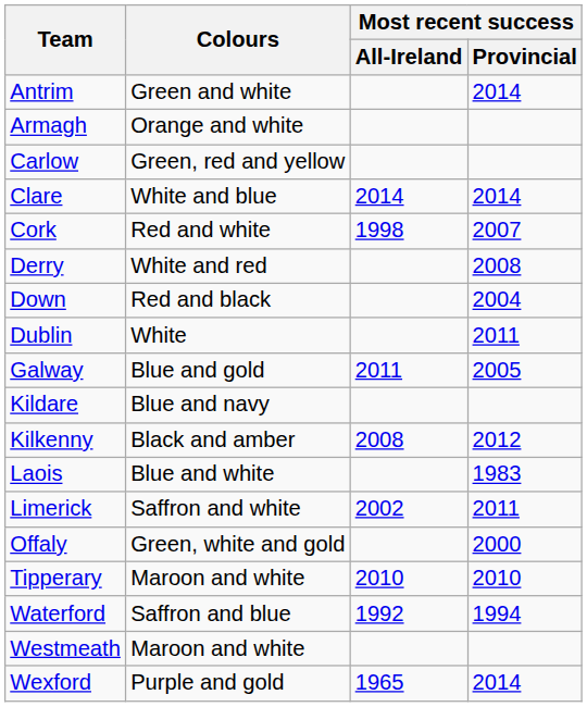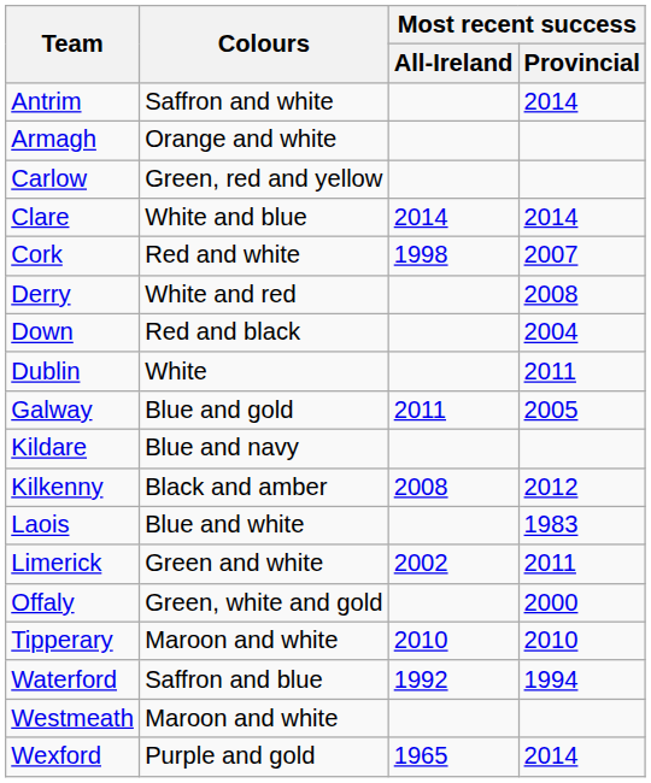 <table class="wikitable">
 <tr>
 <th rowspan=2>Team</th>
 <th rowspan=2>Colours</th>
 <th colspan=3>Most recent success</th>
 </tr>
 <tr>
 <th>All-Ireland</th>
 <th>Provincial</th>
 </tr>
 <tr>
 <td><a href='#'>Antrim</a></td>
-<td>Green and white</td>
+<td>Saffron and white</td>
 <td></td>
 <td><a href='#'>2014</a></td>
 </tr>
 <tr>
 <td><a href='#'>Armagh</a></td>
 <td>Orange and white</td>
 <td></td>
 <td></td>
 </tr>
 <tr>
 <td><a href='#'>Carlow</a></td>
 <td>Green, red and yellow</td>
 <td></td>
 <td></td>
 </tr>
 <tr>
 <td><a href='#'>Clare</a></td>
 <td>White and blue</td>
 <td><a href='#'>2014</a></td>
 <td><a href='#'>2014</a></td>
 </tr>
 <tr>
 <td><a href='#'>Cork</a></td>
 <td>Red and white</td>
 <td><a href='#'>1998</a></td>
 <td><a href='#'>2007</a></td>
 </tr>
 <tr>
 <td><a href='#'>Derry</a></td>
 <td>White and red</td>
 <td></td>
 <td><a href='#'>2008</a></td>
 </tr>
 <tr>
 <td><a href='#'>Down</a></td>
 <td>Red and black</td>
 <td></td>
 <td><a href='#'>2004</a></td>
 </tr>
 <tr>
 <td><a href='#'>Dublin</a></td>
 <td>White</td>
 <td></td>
 <td><a href='#'>2011</a></td>
 </tr>
 <tr>
 <td><a href='#'>Galway</a></td>
 <td>Blue and gold</td>
 <td><a href='#'>2011</a></td>
 <td><a href='#'>2005</a></td>
 </tr>
 <tr>
 <td><a href='#'>Kildare</a></td>
 <td>Blue and navy</td>
 <td></td>
 <td></td>
 </tr>
 <tr>
 <td><a href='#'>Kilkenny</a></td>
 <td>Black and amber</td>
 <td><a href='#'>2008</a></td>
 <td><a href='#'>2012</a></td>
 </tr>
 <tr>
 <td><a href='#'>Laois</a></td>
 <td>Blue and white</td>
 <td></td>
 <td><a href='#'>1983</a></td>
 </tr>
 <tr>
 <td><a href='#'>Limerick</a></td>
-<td>Saffron and white</td>
+<td>Green and white</td>
 <td><a href='#'>2002</a></td>
 <td><a href='#'>2011</a></td>
 </tr>
 <tr>
 <td><a href='#'>Offaly</a></td>
 <td>Green, white and gold</td>
 <td></td>
 <td><a href='#'>2000</a></td>
 </tr>
 <tr>
 <td><a href='#'>Tipperary</a></td>
 <td>Maroon and white</td>
 <td><a href='#'>2010</a></td>
 <td><a href='#'>2010</a></td>
 </tr>
 <tr>
 <td><a href='#'>Waterford</a></td>
 <td>Saffron and blue</td>
 <td><a href='#'>1992</a></td>
 <td><a href='#'>1994</a></td>
 </tr>
 <tr>
 <td><a href='#'>Westmeath</a></td>
 <td>Maroon and white</td>
 <td></td>
 <td></td>
 </tr>
 <tr>
 <td><a href='#'>Wexford</a></td>
 <td>Purple and gold</td>
 <td><a href='#'>1965</a></td>
 <td><a href='#'>2014</a></td>
 </tr>
 </table>
